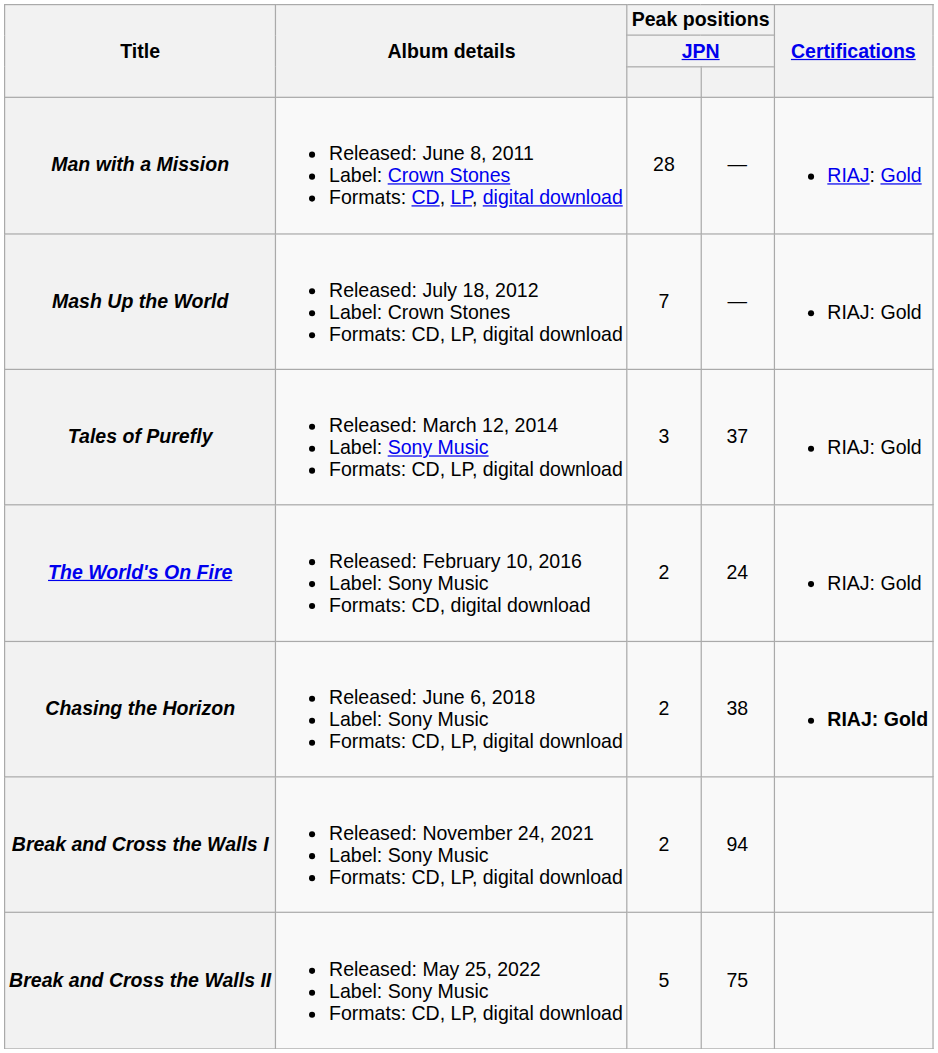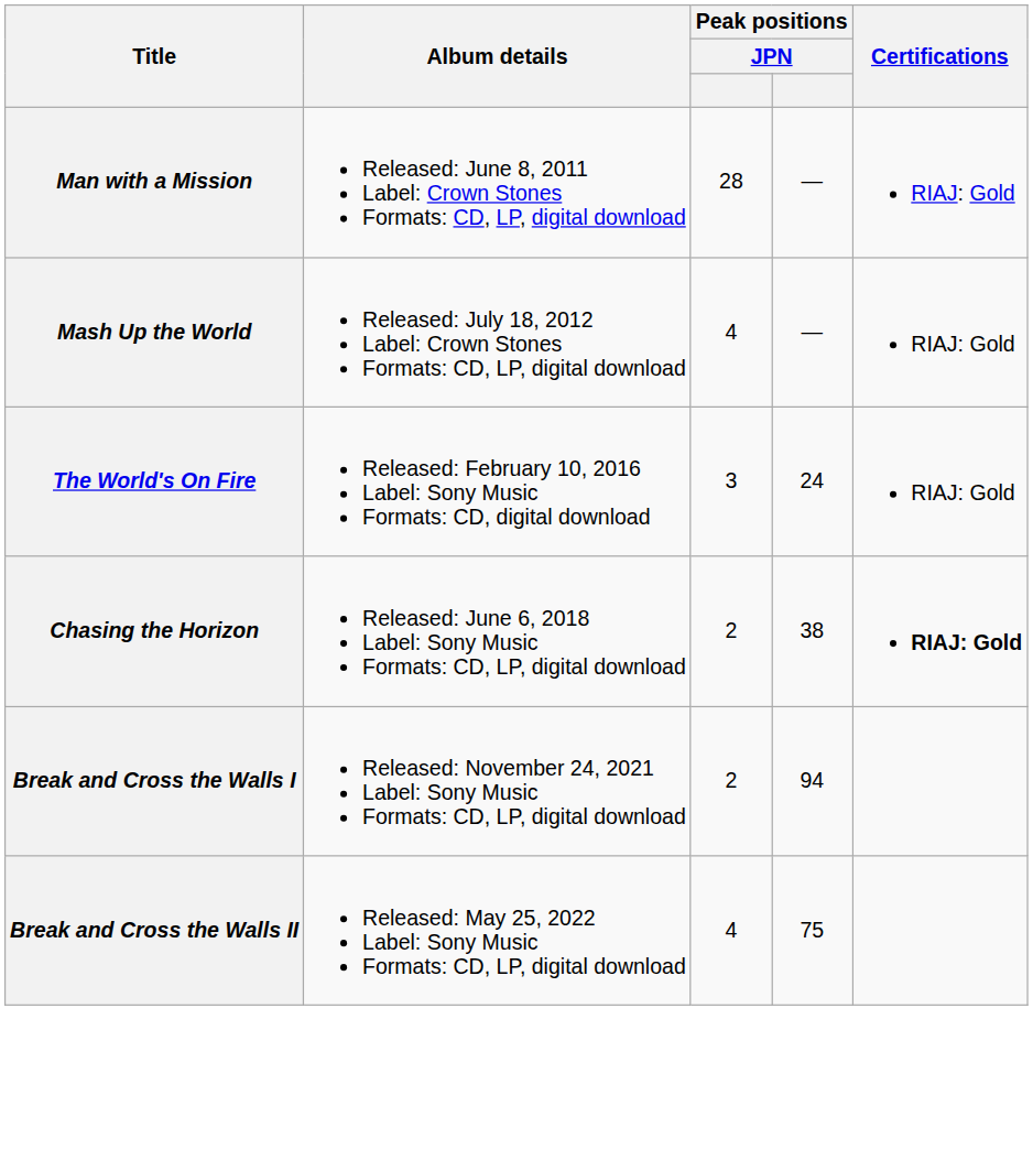 <table class="wikitable plainrowheaders">
 <tr>
 <th scope="col" rowspan="3">Title</th>
 <th scope="col" rowspan="3">Album details</th>
 <th scope="col" colspan="2">Peak positions</th>
 <th scope="col" rowspan="3"><a href='#'>Certifications</a></th>
 </tr>
 <tr>
 <th scope="col" colspan="2"><a href='#'>JPN</a></th>
 </tr>
 <tr>
 <th scope="col"><br></th>
 <th scope="col"></th>
 </tr>
 <tr>
 <th scope="row"><em>Man with a Mission</em></th>
 <td><br><ul><li>Released: June 8, 2011</li><li>Label: <a href='#'>Crown Stones</a></li><li>Formats: <a href='#'>CD</a>, <a href='#'>LP</a>, <a href='#'>digital download</a></li></ul></td>
 <td align="center">28</td>
 <td align="center">—</td>
 <td><br><ul><li><a href='#'>RIAJ</a>: <a href='#'>Gold</a></li></ul></td>
 </tr>
 <tr>
 <th scope="row"><em>Mash Up the World</em></th>
 <td><br><ul><li>Released: July 18, 2012</li><li>Label: Crown Stones</li><li>Formats: CD, LP, digital download</li></ul></td>
-<td align="center">7</td>
+<td align="center">4</td>
 <td align="center">—</td>
-<td><br><ul><li>RIAJ: Gold</li></ul></td>
-</tr>
-<tr>
-<th scope="row"><em>Tales of Purefly</em></th>
-<td><br><ul><li>Released: March 12, 2014</li><li>Label: <a href='#'>Sony Music</a></li><li>Formats: CD, LP, digital download</li></ul></td>
-<td align="center">3</td>
-<td align="center">37</td>
 <td><br><ul><li>RIAJ: Gold</li></ul></td>
 </tr>
 <tr>
 <th scope="row"><em><a href='#'>The World's On Fire</a></em></th>
 <td><br><ul><li>Released: February 10, 2016</li><li>Label: Sony Music</li><li>Formats: CD, digital download</li></ul></td>
-<td align="center">2</td>
+<td align="center">3</td>
 <td align="center">24</td>
 <td><br><ul><li>RIAJ: Gold</li></ul></td>
 </tr>
 <tr>
 <th scope="row"><em>Chasing the Horizon</em></th>
 <td><br><ul><li>Released: June 6, 2018</li><li>Label: Sony Music</li><li>Formats: CD, LP, digital download</li></ul></td>
 <td align="center">2</td>
 <td align="center">38</td>
 <td><strong><br><ul><li>RIAJ: Gold</li></ul></strong></td>
 </tr>
 <tr>
 <th scope="row"><em>Break and Cross the Walls I</em></th>
 <td><br><ul><li>Released: November 24, 2021</li><li>Label: Sony Music</li><li>Formats: CD, LP, digital download</li></ul></td>
 <td align="center">2</td>
 <td align="center">94</td>
 <td></td>
 </tr>
 <tr>
 <th scope="row"><em>Break and Cross the Walls II</em></th>
 <td><br><ul><li>Released: May 25, 2022</li><li>Label: Sony Music</li><li>Formats: CD, LP, digital download</li></ul></td>
-<td align="center">5</td>
+<td align="center">4</td>
 <td align="center">75</td>
 <td></td>
 </tr>
 </table>
